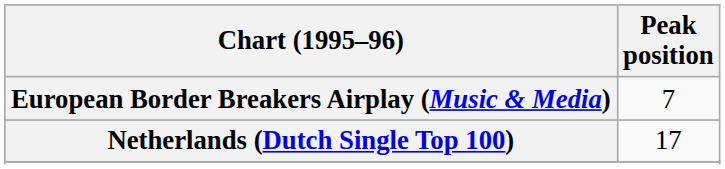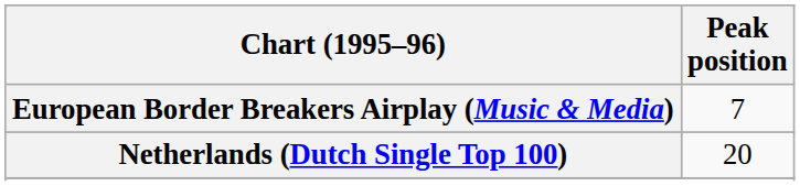 <table class="wikitable sortable plainrowheaders">
 <tr>
 <th scope="col">Chart (1995–96)</th>
 <th scope="col">Peak<br>position</th>
 </tr>
 <tr>
 <th scope="row">European Border Breakers Airplay (<em><a href='#'>Music & Media</a></em>)</th>
 <td align="center">7</td>
 </tr>
 <tr>
 <th scope="row">Netherlands (<a href='#'>Dutch Single Top 100</a>)</th>
-<td align="center">17</td>
+<td align="center">20</td>
 </tr>
 <tr>
 </tr>
 <tr>
 </tr>
 </table>
